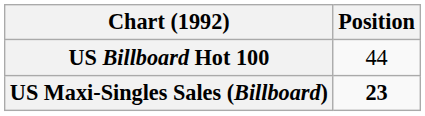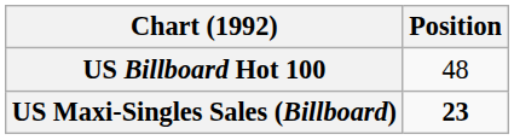 <table class="wikitable plainrowheaders" style="text-align:center">
 <tr>
 <th>Chart (1992)</th>
 <th>Position</th>
 </tr>
 <tr>
 <th scope="row">US <em>Billboard</em> Hot 100</th>
-<td>44</td>
+<td>48</td>
 </tr>
 <tr>
 <th scope="row">US Maxi-Singles Sales (<em>Billboard</em>)</th>
 <td><strong>23</strong></td>
 </tr>
 </table>
